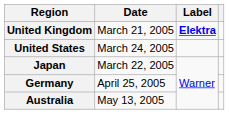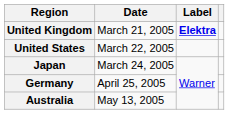 <table class="wikitable plainrowheaders">
 <tr>
 <th scope="col">Region</th>
 <th scope="col">Date</th>
 <th scope="col">Label</th>
 <th scope="col"></th>
 </tr>
 <tr>
 <th scope="row">United Kingdom</th>
 <td>March 21, 2005</td>
 <td><strong><a href='#'>Elektra</a></strong></td>
 <td align="center"></td>
 </tr>
 <tr>
 <th scope="row">United States</th>
-<td>March 24, 2005</td>
+<td>March 22, 2005</td>
 <td></td>
 <td align="center"></td>
 </tr>
 <tr>
 <th scope="row">Japan</th>
-<td>March 22, 2005</td>
+<td>March 24, 2005</td>
 <td rowspan="3"><a href='#'>Warner</a></td>
 <td align="center"></td>
 </tr>
 <tr>
 <th scope="row">Germany</th>
 <td>April 25, 2005</td>
 <td align="center"></td>
 </tr>
 <tr>
 <th scope="row">Australia</th>
 <td>May 13, 2005</td>
 <td align="center"></td>
 </tr>
 </table>
